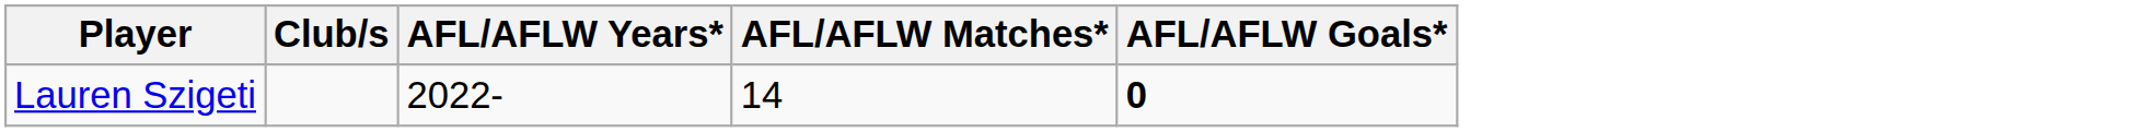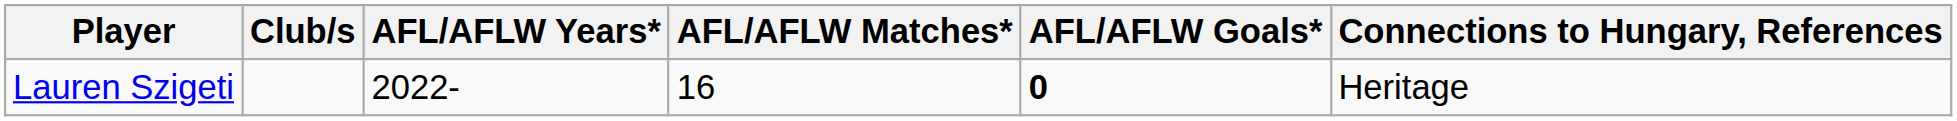 <table class="wikitable sortable">
 <tr>
 <th>Player</th>
 <th>Club/s</th>
 <th>AFL/AFLW Years*</th>
 <th>AFL/AFLW Matches*</th>
 <th>AFL/AFLW Goals*</th>
+<th>Connections to Hungary, References</th>
 </tr>
 <tr>
 <td><a href='#'>Lauren Szigeti</a></td>
 <td></td>
 <td>2022-</td>
-<td>14</td>
+<td>16</td>
 <td><strong>0</strong></td>
+<td>Heritage</td>
 </tr>
 </table>
